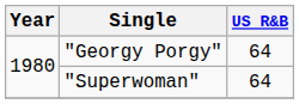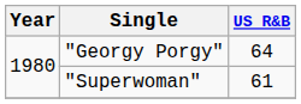 <table class="wikitable" style="text-align:center;">
 <tr>
 <th>Year</th>
 <th>Single</th>
 <th width="40"><small><a href='#'>US R&B</a></small></th>
 </tr>
 <tr>
 <td rowspan="2">1980</td>
 <td align="left">"Georgy Porgy"</td>
 <td>64</td>
 </tr>
 <tr>
 <td align="left">"Superwoman"</td>
-<td>64</td>
+<td>61</td>
 </tr>
 <tr>
 </tr>
 </table>
